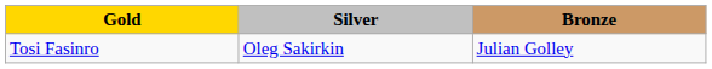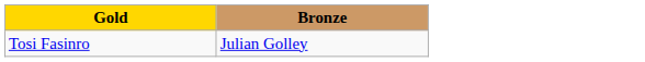 <table class="wikitable" style="text-align:left">
 <tr align="center">
 <td width=200 bgcolor=gold><strong>Gold</strong></td>
-<td width=200 bgcolor=silver><strong>Silver</strong></td>
 <td width=200 bgcolor=CC9966><strong>Bronze</strong></td>
 </tr>
 <tr>
 <td><a href='#'>Tosi Fasinro</a><br><em></em></td>
-<td><a href='#'>Oleg Sakirkin</a><br><em></em></td>
 <td><a href='#'>Julian Golley</a><br><em></em></td>
 </tr>
 </table>
